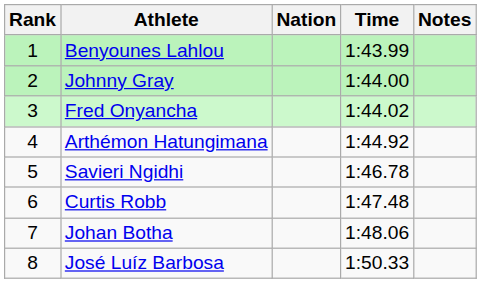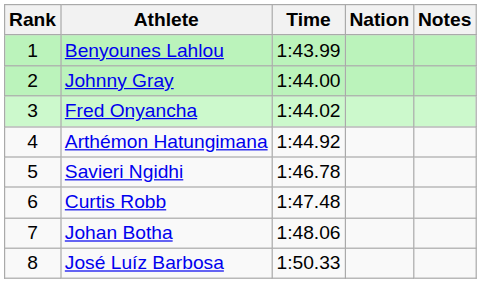 <table class="wikitable sortable" style="text-align:center">
 <tr>
 <th>Rank</th>
 <th>Athlete</th>
+<th>Time</th>
 <th>Nation</th>
-<th>Time</th>
 <th>Notes</th>
 </tr>
 <tr bgcolor=bbf3bb>
 <td>1</td>
 <td align=left><a href='#'>Benyounes Lahlou</a></td>
+<td>1:43.99</td>
 <td align=left></td>
-<td>1:43.99</td>
 <td></td>
 </tr>
 <tr bgcolor=bbf3bb>
 <td>2</td>
 <td align=left><a href='#'>Johnny Gray</a></td>
+<td>1:44.00</td>
 <td align=left></td>
-<td>1:44.00</td>
 <td></td>
 </tr>
 <tr bgcolor=ccf9cc>
 <td>3</td>
 <td align=left><a href='#'>Fred Onyancha</a></td>
+<td>1:44.02</td>
 <td align=left></td>
-<td>1:44.02</td>
 <td></td>
 </tr>
 <tr>
 <td>4</td>
 <td align=left><a href='#'>Arthémon Hatungimana</a></td>
+<td>1:44.92</td>
 <td align=left></td>
-<td>1:44.92</td>
 <td></td>
 </tr>
 <tr>
 <td>5</td>
 <td align=left><a href='#'>Savieri Ngidhi</a></td>
+<td>1:46.78</td>
 <td align=left></td>
-<td>1:46.78</td>
 <td></td>
 </tr>
 <tr>
 <td>6</td>
 <td align=left><a href='#'>Curtis Robb</a></td>
+<td>1:47.48</td>
 <td align=left></td>
-<td>1:47.48</td>
 <td></td>
 </tr>
 <tr>
 <td>7</td>
 <td align=left><a href='#'>Johan Botha</a></td>
+<td>1:48.06</td>
 <td align=left></td>
-<td>1:48.06</td>
 <td></td>
 </tr>
 <tr>
 <td>8</td>
 <td align=left><a href='#'>José Luíz Barbosa</a></td>
+<td>1:50.33</td>
 <td align=left></td>
-<td>1:50.33</td>
 <td></td>
 </tr>
 </table>
